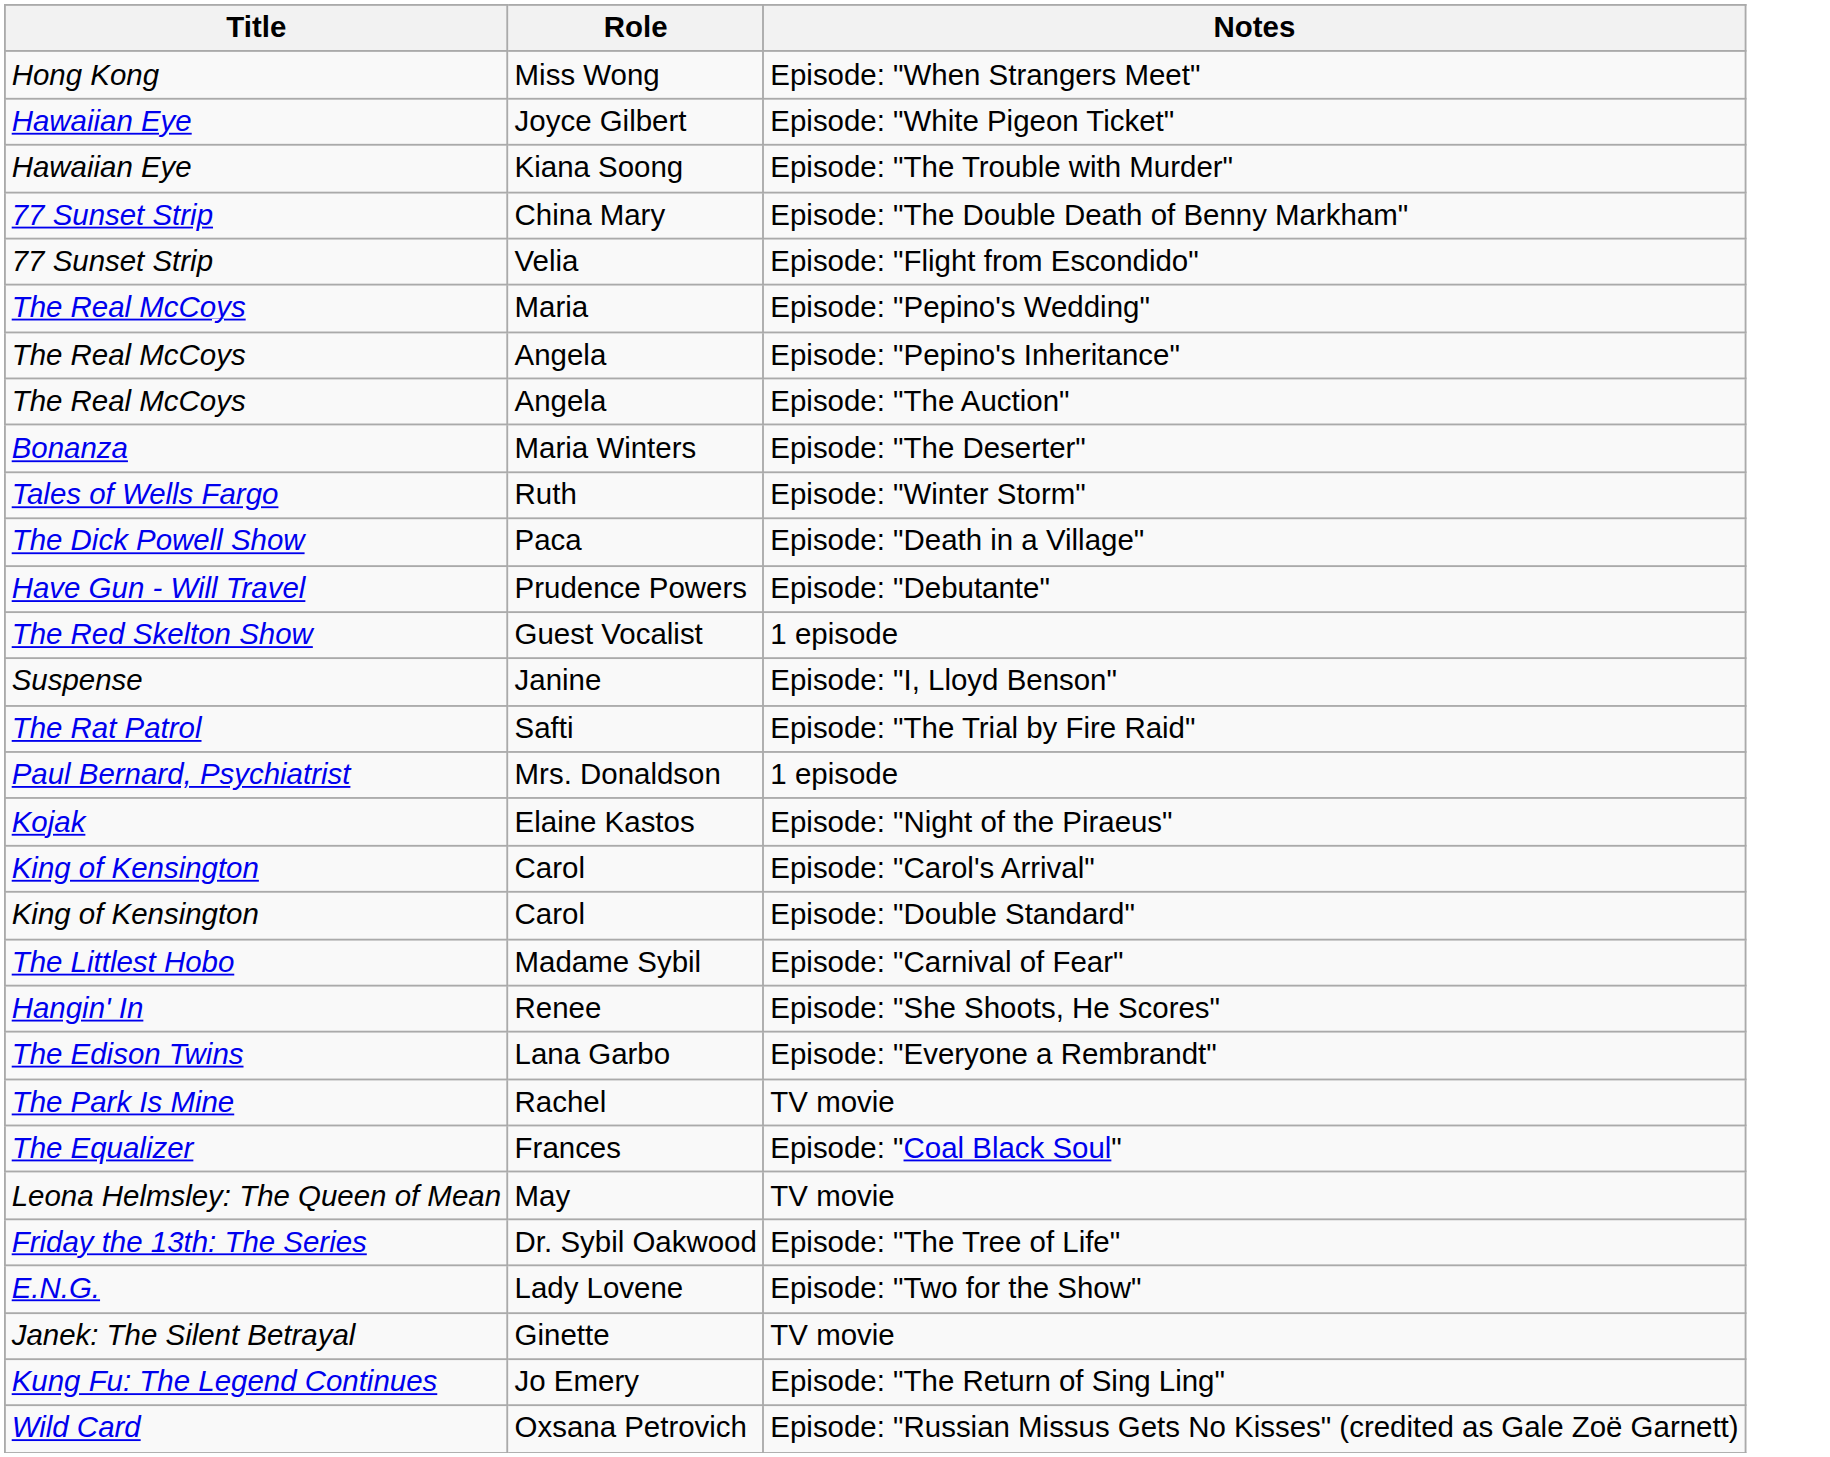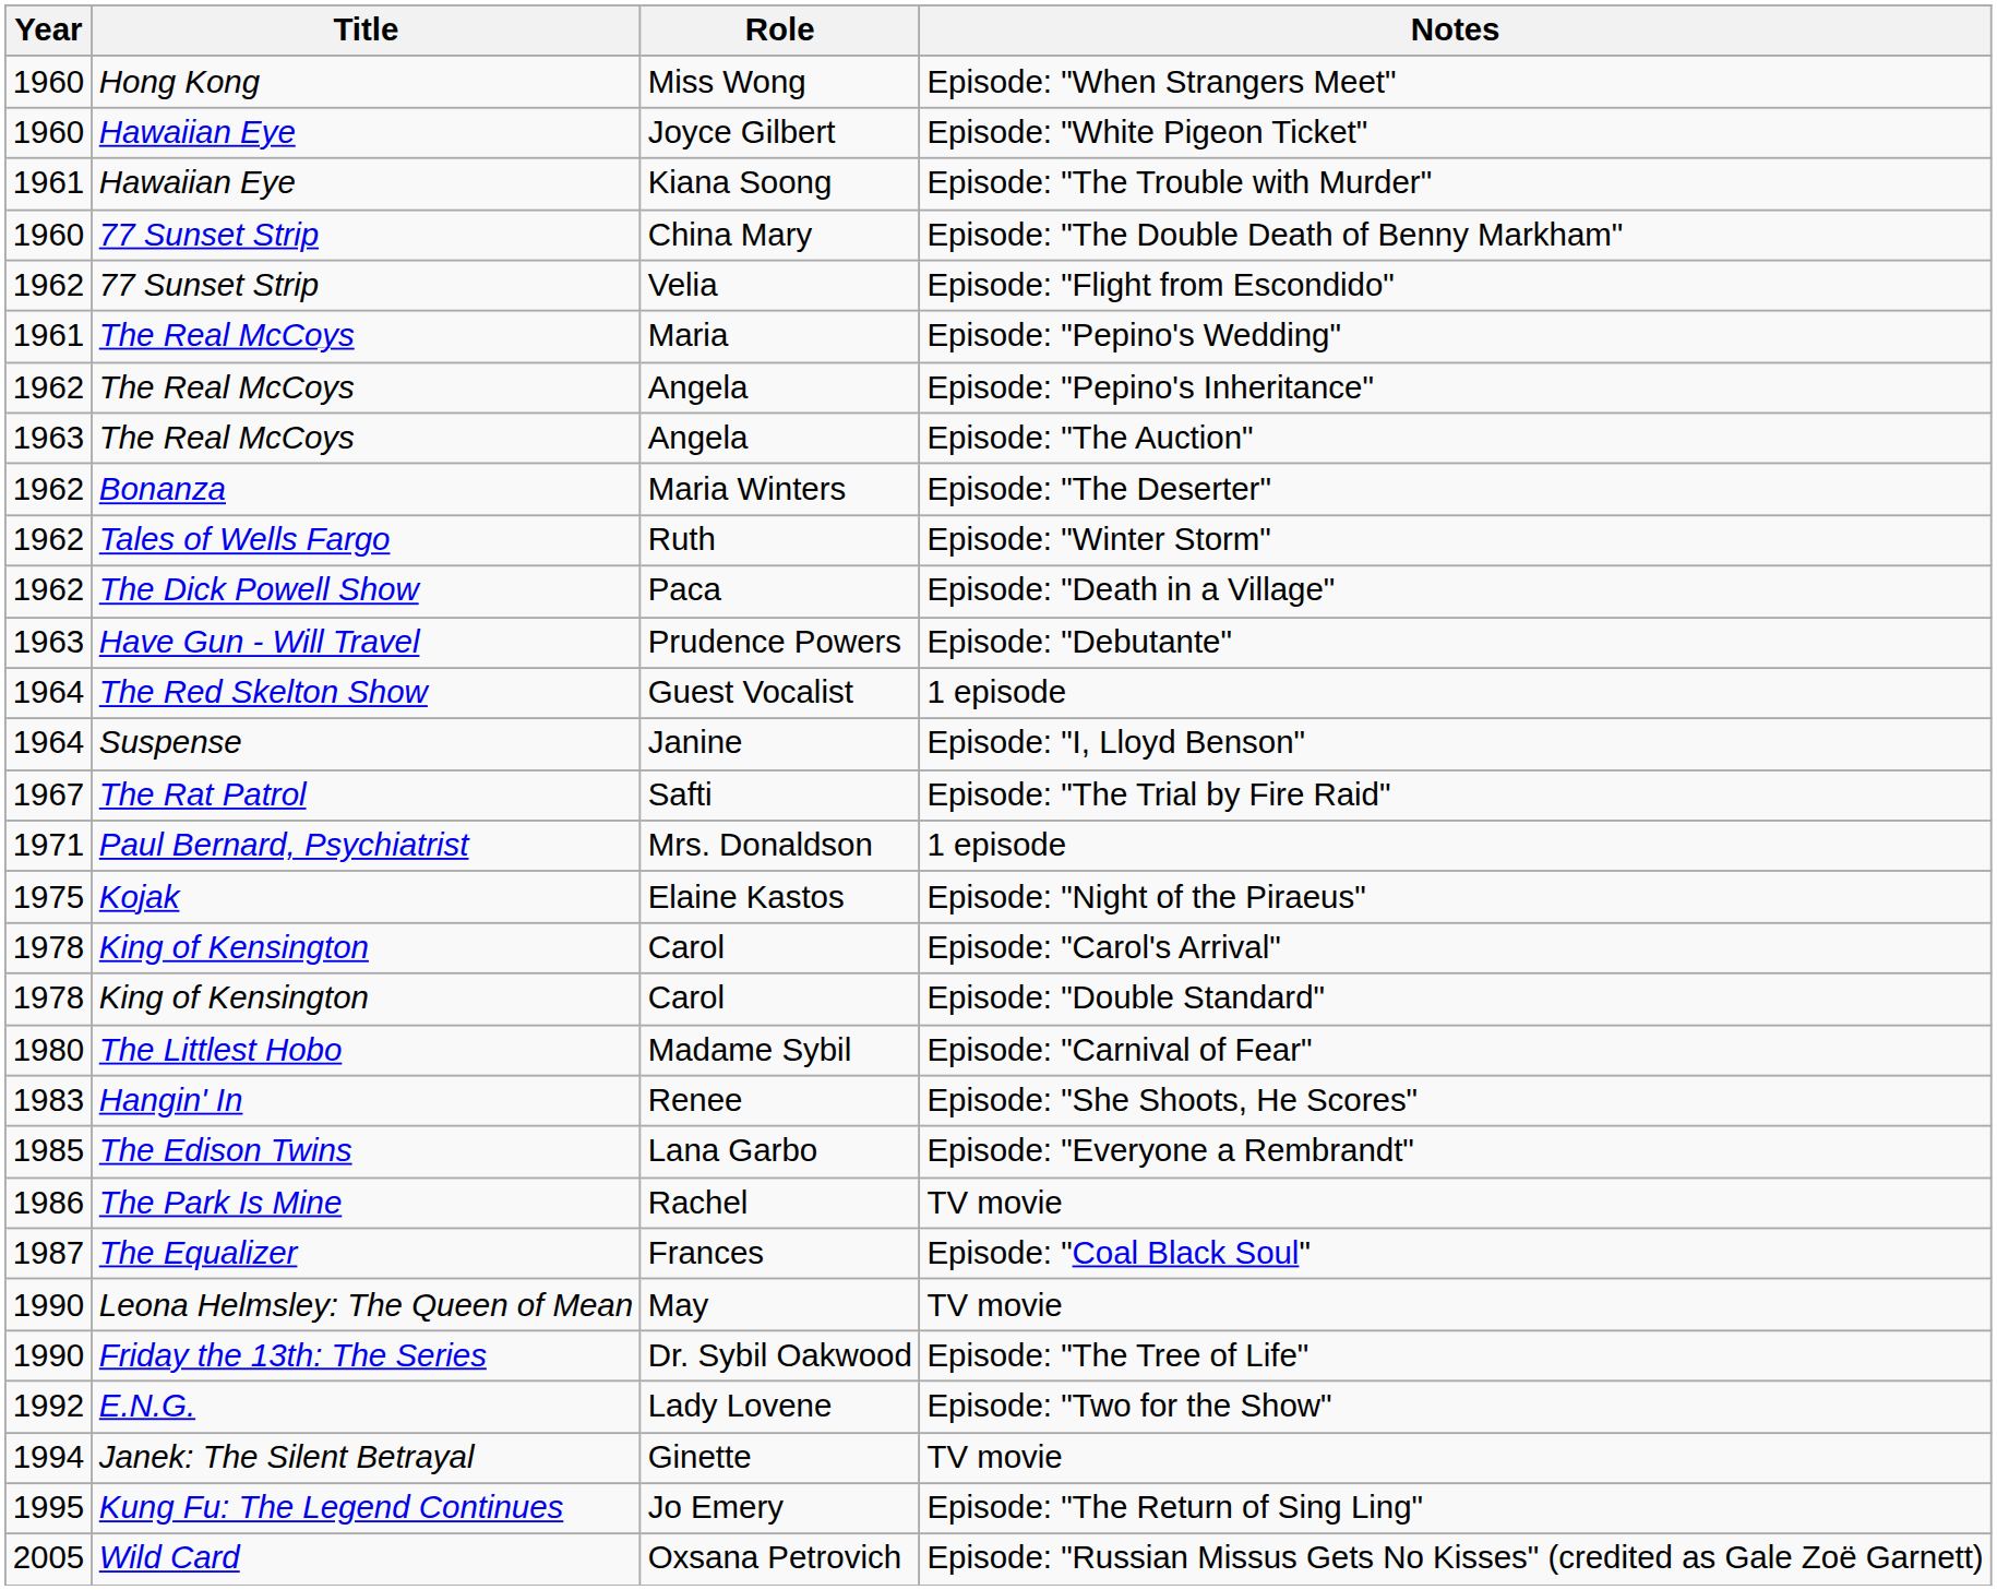 <table class="wikitable sortable">
 <tr>
+<th>Year</th>
 <th>Title</th>
 <th>Role</th>
 <th>Notes</th>
 </tr>
 <tr>
+<td>1960</td>
 <td><em>Hong Kong</em></td>
 <td>Miss Wong</td>
 <td>Episode: "When Strangers Meet"</td>
 </tr>
 <tr>
+<td>1960</td>
 <td><em><a href='#'>Hawaiian Eye</a></em></td>
 <td>Joyce Gilbert</td>
 <td>Episode: "White Pigeon Ticket"</td>
 </tr>
 <tr>
+<td>1961</td>
 <td><em>Hawaiian Eye</em></td>
 <td>Kiana Soong</td>
 <td>Episode: "The Trouble with Murder"</td>
 </tr>
 <tr>
+<td>1960</td>
 <td><em><a href='#'>77 Sunset Strip</a></em></td>
 <td>China Mary</td>
 <td>Episode: "The Double Death of Benny Markham"</td>
 </tr>
 <tr>
+<td>1962</td>
 <td><em>77 Sunset Strip</em></td>
 <td>Velia</td>
 <td>Episode: "Flight from Escondido"</td>
 </tr>
 <tr>
+<td>1961</td>
 <td><em><a href='#'>The Real McCoys</a></em></td>
 <td>Maria</td>
 <td>Episode: "Pepino's Wedding"</td>
 </tr>
 <tr>
+<td>1962</td>
 <td><em>The Real McCoys</em></td>
 <td>Angela</td>
 <td>Episode: "Pepino's Inheritance"</td>
 </tr>
 <tr>
+<td>1963</td>
 <td><em>The Real McCoys</em></td>
 <td>Angela</td>
 <td>Episode: "The Auction"</td>
 </tr>
 <tr>
+<td>1962</td>
 <td><em><a href='#'>Bonanza</a></em></td>
 <td>Maria Winters</td>
 <td>Episode: "The Deserter"</td>
 </tr>
 <tr>
+<td>1962</td>
 <td><em><a href='#'>Tales of Wells Fargo</a></em></td>
 <td>Ruth</td>
 <td>Episode: "Winter Storm"</td>
 </tr>
 <tr>
+<td>1962</td>
 <td><em><a href='#'>The Dick Powell Show</a></em></td>
 <td>Paca</td>
 <td>Episode: "Death in a Village"</td>
 </tr>
 <tr>
+<td>1963</td>
 <td><em><a href='#'>Have Gun - Will Travel</a></em></td>
 <td>Prudence Powers</td>
 <td>Episode: "Debutante"</td>
 </tr>
 <tr>
+<td>1964</td>
 <td><em><a href='#'>The Red Skelton Show</a></em></td>
 <td>Guest Vocalist</td>
 <td>1 episode </td>
 </tr>
 <tr>
+<td>1964</td>
 <td><em>Suspense</em></td>
 <td>Janine</td>
 <td>Episode: "I, Lloyd Benson"</td>
 </tr>
 <tr>
+<td>1967</td>
 <td><em><a href='#'>The Rat Patrol</a></em></td>
 <td>Safti</td>
 <td>Episode: "The Trial by Fire Raid"</td>
 </tr>
 <tr>
+<td>1971</td>
 <td><em><a href='#'>Paul Bernard, Psychiatrist</a></em></td>
 <td>Mrs. Donaldson</td>
 <td>1 episode</td>
 </tr>
 <tr>
+<td>1975</td>
 <td><em><a href='#'>Kojak</a></em></td>
 <td>Elaine Kastos</td>
 <td>Episode: "Night of the Piraeus"</td>
 </tr>
 <tr>
+<td>1978</td>
 <td><em><a href='#'>King of Kensington</a></em></td>
 <td>Carol</td>
 <td>Episode: "Carol's Arrival"</td>
 </tr>
 <tr>
+<td>1978</td>
 <td><em>King of Kensington</em></td>
 <td>Carol</td>
 <td>Episode: "Double Standard"</td>
 </tr>
 <tr>
+<td>1980</td>
 <td><em><a href='#'>The Littlest Hobo</a></em></td>
 <td>Madame Sybil</td>
 <td>Episode: "Carnival of Fear"</td>
 </tr>
 <tr>
+<td>1983</td>
 <td><em><a href='#'>Hangin' In</a></em></td>
 <td>Renee</td>
 <td>Episode: "She Shoots, He Scores"</td>
 </tr>
 <tr>
+<td>1985</td>
 <td><em><a href='#'>The Edison Twins</a></em></td>
 <td>Lana Garbo</td>
 <td>Episode: "Everyone a Rembrandt"</td>
 </tr>
 <tr>
+<td>1986</td>
 <td><em><a href='#'>The Park Is Mine</a></em></td>
 <td>Rachel</td>
 <td>TV movie</td>
 </tr>
 <tr>
+<td>1987</td>
 <td><em><a href='#'>The Equalizer</a></em></td>
 <td>Frances</td>
 <td>Episode: "<a href='#'>Coal Black Soul</a>"</td>
 </tr>
 <tr>
+<td>1990</td>
 <td><em>Leona Helmsley: The Queen of Mean</em></td>
 <td>May</td>
 <td>TV movie</td>
 </tr>
 <tr>
+<td>1990</td>
 <td><em><a href='#'>Friday the 13th: The Series</a></em></td>
 <td>Dr. Sybil Oakwood</td>
 <td>Episode: "The Tree of Life"</td>
 </tr>
 <tr>
+<td>1992</td>
 <td><em><a href='#'>E.N.G.</a></em></td>
 <td>Lady Lovene</td>
 <td>Episode: "Two for the Show"</td>
 </tr>
 <tr>
+<td>1994</td>
 <td><em>Janek: The Silent Betrayal</em></td>
 <td>Ginette</td>
 <td>TV movie</td>
 </tr>
 <tr>
+<td>1995</td>
 <td><em><a href='#'>Kung Fu: The Legend Continues</a></em></td>
 <td>Jo Emery</td>
 <td>Episode: "The Return of Sing Ling"</td>
 </tr>
 <tr>
+<td>2005</td>
 <td><em><a href='#'>Wild Card</a></em></td>
 <td>Oxsana Petrovich</td>
 <td>Episode: "Russian Missus Gets No Kisses" (credited as Gale Zoë Garnett)</td>
 </tr>
 </table>
